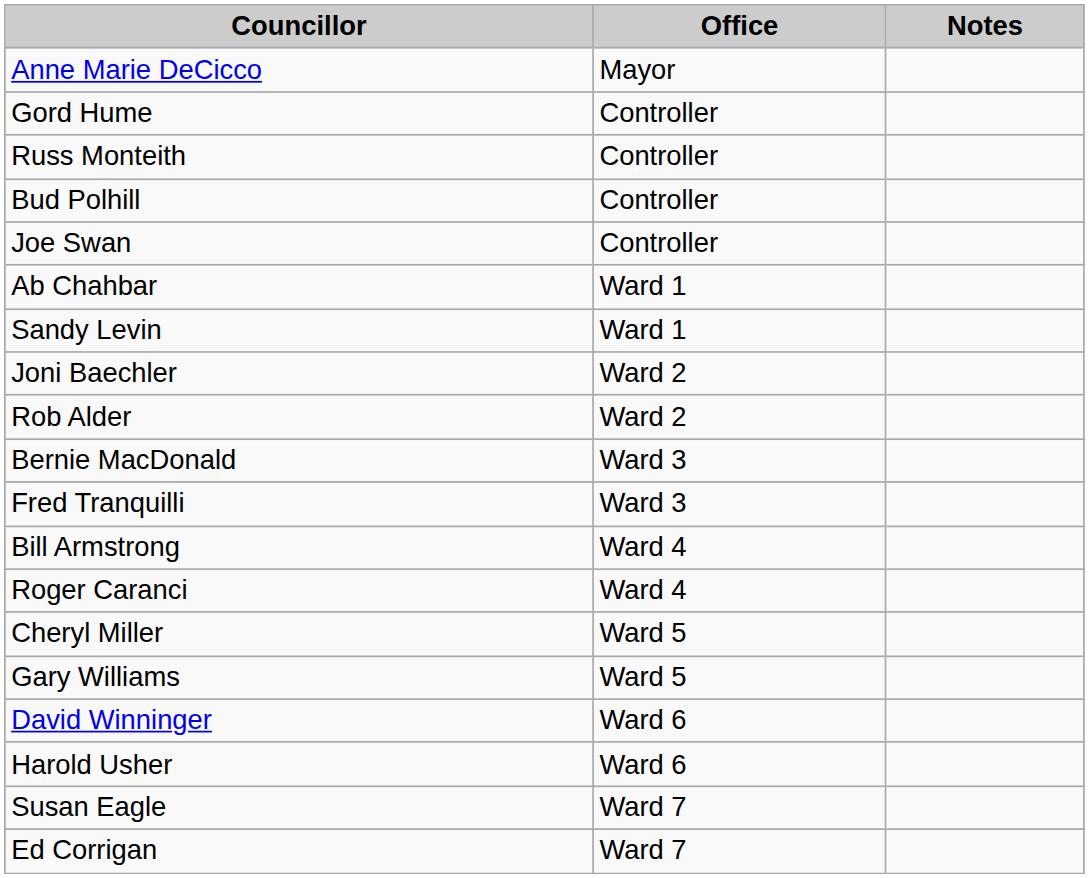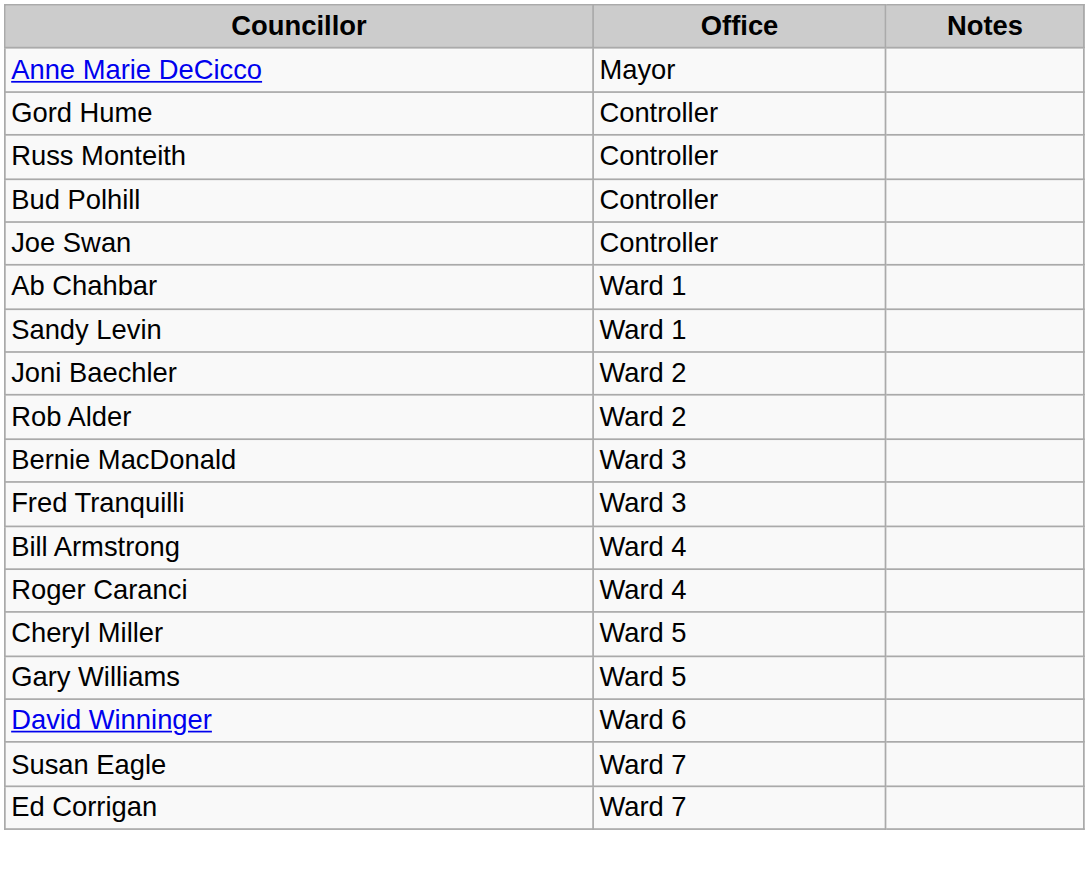 <table class="wikitable" width=50%>
 <tr>
 <th style="background:#cccccc;"><strong>Councillor</strong></th>
 <th style="background:#cccccc;"><strong>Office</strong></th>
 <th style="background:#cccccc;"><strong>Notes</strong></th>
 </tr>
 <tr>
 <td><a href='#'>Anne Marie DeCicco</a></td>
 <td>Mayor</td>
 <td></td>
 </tr>
 <tr>
 <td>Gord Hume</td>
 <td>Controller</td>
 <td></td>
 </tr>
 <tr>
 <td>Russ Monteith</td>
 <td>Controller</td>
 <td></td>
 </tr>
 <tr>
 <td>Bud Polhill</td>
 <td>Controller</td>
 <td></td>
 </tr>
 <tr>
 <td>Joe Swan</td>
 <td>Controller</td>
 <td></td>
 </tr>
 <tr>
 <td>Ab Chahbar</td>
 <td>Ward 1</td>
 <td></td>
 </tr>
 <tr>
 <td>Sandy Levin</td>
 <td>Ward 1</td>
 <td></td>
 </tr>
 <tr>
 <td>Joni Baechler</td>
 <td>Ward 2</td>
 <td></td>
 </tr>
 <tr>
 <td>Rob Alder</td>
 <td>Ward 2</td>
 <td></td>
 </tr>
 <tr>
 <td>Bernie MacDonald</td>
 <td>Ward 3</td>
 <td></td>
 </tr>
 <tr>
 <td>Fred Tranquilli</td>
 <td>Ward 3</td>
 <td></td>
 </tr>
 <tr>
 <td>Bill Armstrong</td>
 <td>Ward 4</td>
 <td></td>
 </tr>
 <tr>
 <td>Roger Caranci</td>
 <td>Ward 4</td>
 <td></td>
 </tr>
 <tr>
 <td>Cheryl Miller</td>
 <td>Ward 5</td>
 <td></td>
 </tr>
 <tr>
 <td>Gary Williams</td>
 <td>Ward 5</td>
 <td></td>
 </tr>
 <tr>
 <td><a href='#'>David Winninger</a></td>
 <td>Ward 6</td>
 <td></td>
 </tr>
 <tr>
-<td>Harold Usher</td>
-<td>Ward 6</td>
-<td></td>
-</tr>
-<tr>
 <td>Susan Eagle</td>
 <td>Ward 7</td>
 <td></td>
 </tr>
 <tr>
 <td>Ed Corrigan</td>
 <td>Ward 7</td>
 <td></td>
 </tr>
 </table>
